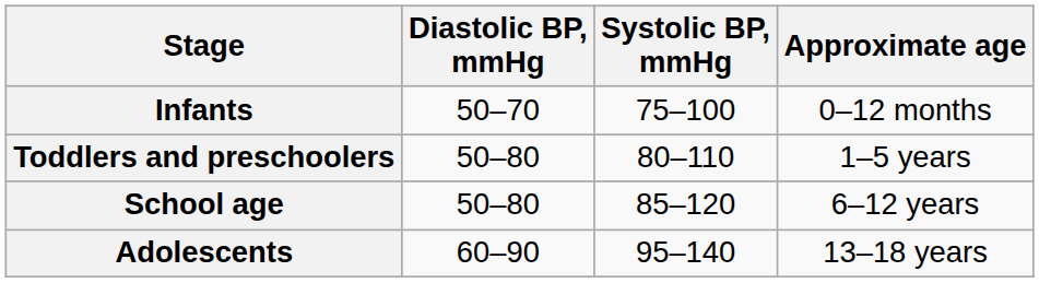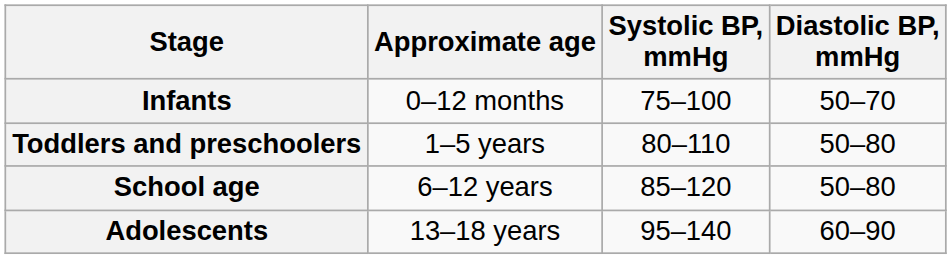 <table class="wikitable" style = "float: right; margin-left: 15px; text-align: center;">
 <tr>
 <th scope="col">Stage</th>
+<th scope="col">Approximate age</th>
+<th scope="col">Systolic BP,<br> mmHg</th>
 <th scope="col">Diastolic BP,<br> mmHg</th>
-<th scope="col">Systolic BP,<br> mmHg</th>
-<th scope="col">Approximate age</th>
 </tr>
 <tr>
 <th scope="row">Infants</th>
+<td>0–12 months</td>
+<td>75–100</td>
 <td>50–70</td>
-<td>75–100</td>
-<td>0–12 months</td>
 </tr>
 <tr>
 <th scope="row">Toddlers and preschoolers</th>
+<td>1–5 years</td>
+<td>80–110</td>
 <td>50–80</td>
-<td>80–110</td>
-<td>1–5 years</td>
 </tr>
 <tr>
 <th scope="row">School age</th>
+<td>6–12 years</td>
+<td>85–120</td>
 <td>50–80</td>
-<td>85–120</td>
-<td>6–12 years</td>
 </tr>
 <tr>
 <th scope="row">Adolescents</th>
+<td>13–18 years</td>
+<td>95–140</td>
 <td>60–90</td>
-<td>95–140</td>
-<td>13–18 years</td>
 </tr>
 </table>
